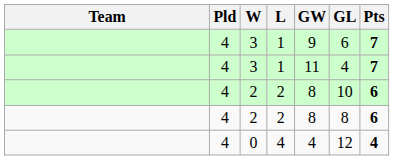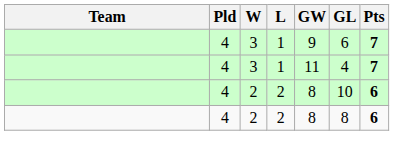 <table class="wikitable" style="text-align:center">
 <tr>
 <th width=200>Team</th>
 <th width=20>Pld</th>
 <th width=20>W</th>
 <th width=20>L</th>
 <th width=20>GW</th>
 <th width=20>GL</th>
 <th width=20>Pts</th>
 </tr>
 <tr bgcolor=ccffcc>
 <td style="text-align:left;"></td>
 <td>4</td>
 <td>3</td>
 <td>1</td>
 <td>9</td>
 <td>6</td>
 <td><strong>7</strong></td>
 </tr>
 <tr bgcolor=ccffcc>
 <td style="text-align:left;"></td>
 <td>4</td>
 <td>3</td>
 <td>1</td>
 <td>11</td>
 <td>4</td>
 <td><strong>7</strong></td>
 </tr>
 <tr bgcolor=ccffcc>
 <td style="text-align:left;"></td>
 <td>4</td>
 <td>2</td>
 <td>2</td>
 <td>8</td>
 <td>10</td>
 <td><strong>6</strong></td>
 </tr>
 <tr>
 <td style="text-align:left;"></td>
 <td>4</td>
 <td>2</td>
 <td>2</td>
 <td>8</td>
 <td>8</td>
 <td><strong>6</strong></td>
 </tr>
-<tr>
-<td style="text-align:left;"></td>
-<td>4</td>
-<td>0</td>
-<td>4</td>
-<td>4</td>
-<td>12</td>
-<td><strong>4</strong></td>
-</tr>
 </table>
